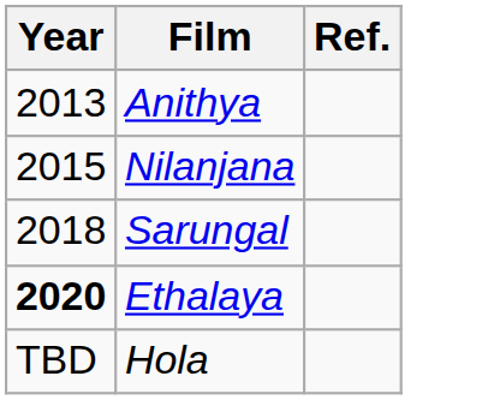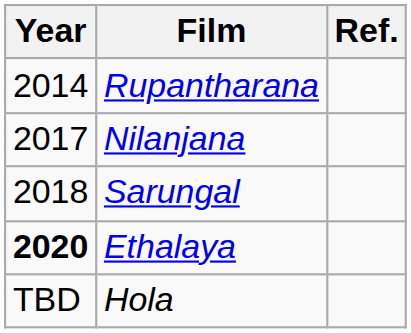 <table class="wikitable">
 <tr>
 <th>Year</th>
 <th>Film</th>
 <th>Ref.</th>
 </tr>
 <tr>
-<td>2013</td>
-<td><em><a href='#'>Anithya</a></em></td>
+<td>2014</td>
+<td><em><a href='#'>Rupantharana</a></em></td>
 <td></td>
 </tr>
 <tr>
-<td>2015</td>
+<td>2017</td>
 <td><em><a href='#'>Nilanjana</a></em></td>
 <td></td>
 </tr>
 <tr>
 <td>2018</td>
 <td><em><a href='#'>Sarungal</a></em></td>
 <td></td>
 </tr>
 <tr>
 <td><strong>2020</strong></td>
 <td><em><a href='#'>Ethalaya</a></em></td>
 <td></td>
 </tr>
 <tr>
 <td>TBD</td>
 <td><em>Hola</em></td>
 <td></td>
 </tr>
 </table>
